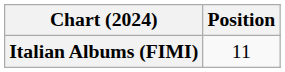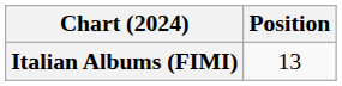 <table class="wikitable plainrowheaders" style="text-align:center">
 <tr>
 <th scope="col">Chart (2024)</th>
 <th scope="col">Position</th>
 </tr>
 <tr>
 <th scope="row">Italian Albums (FIMI)</th>
-<td>11</td>
+<td>13</td>
 </tr>
 </table>
